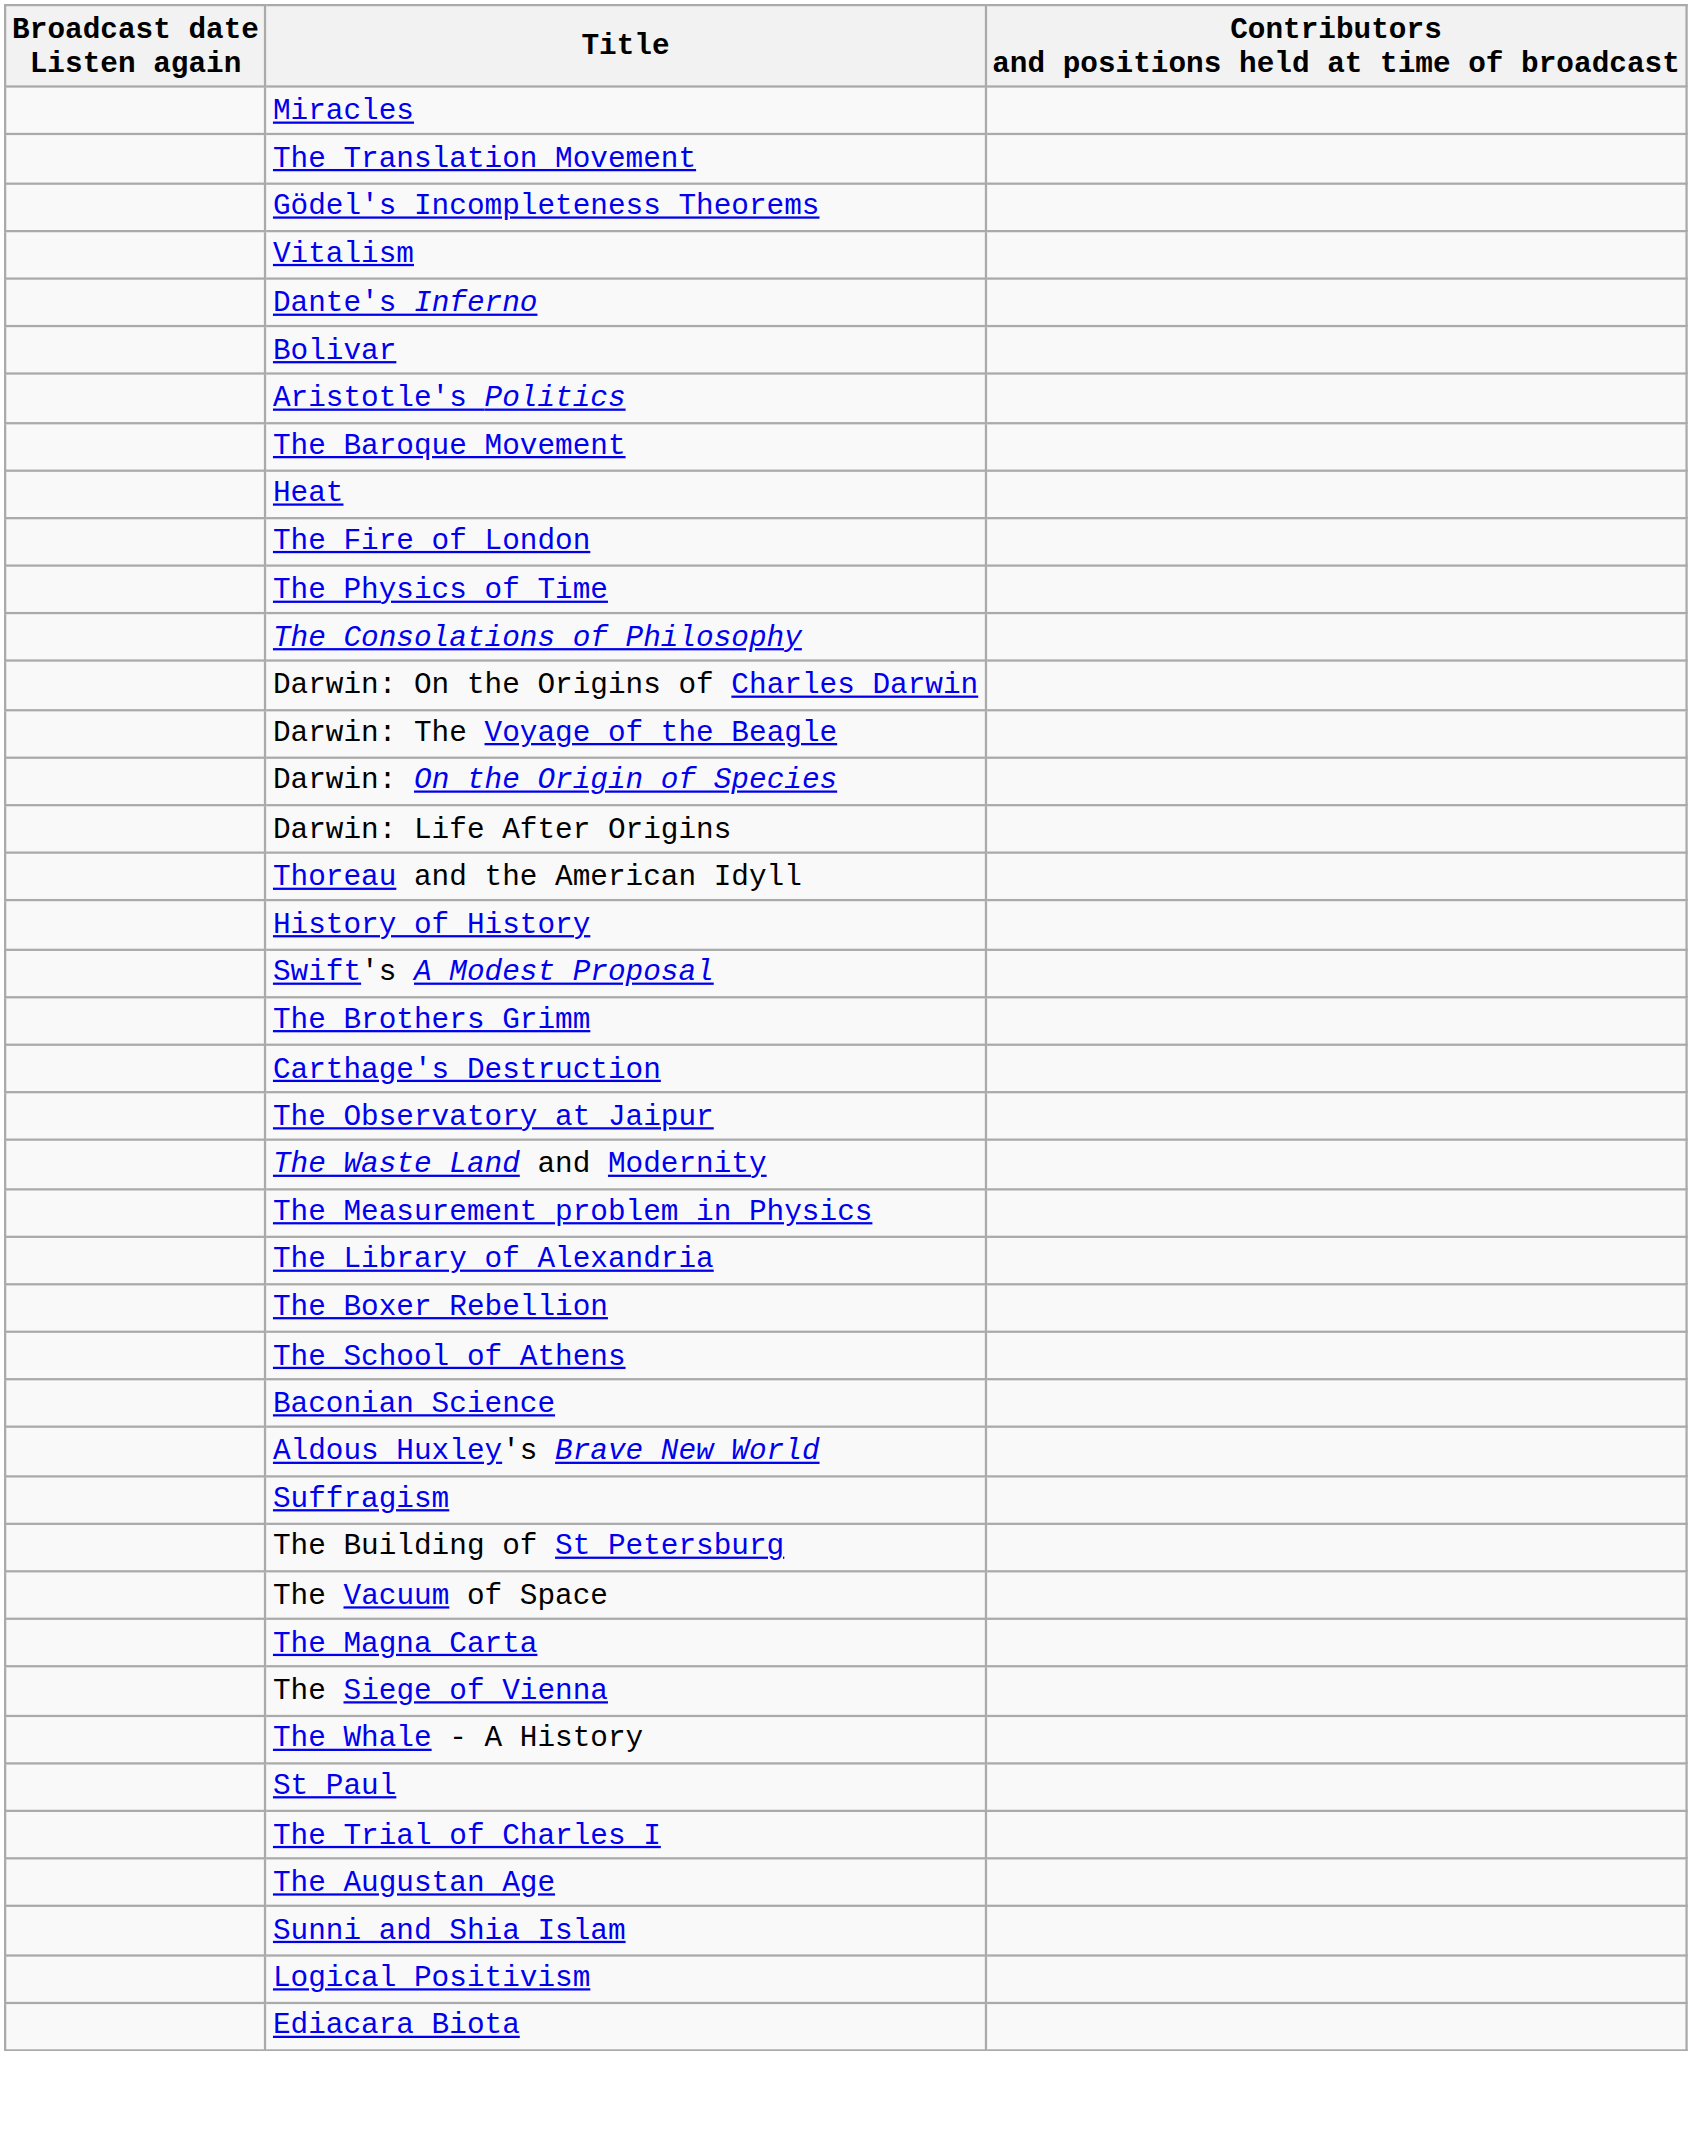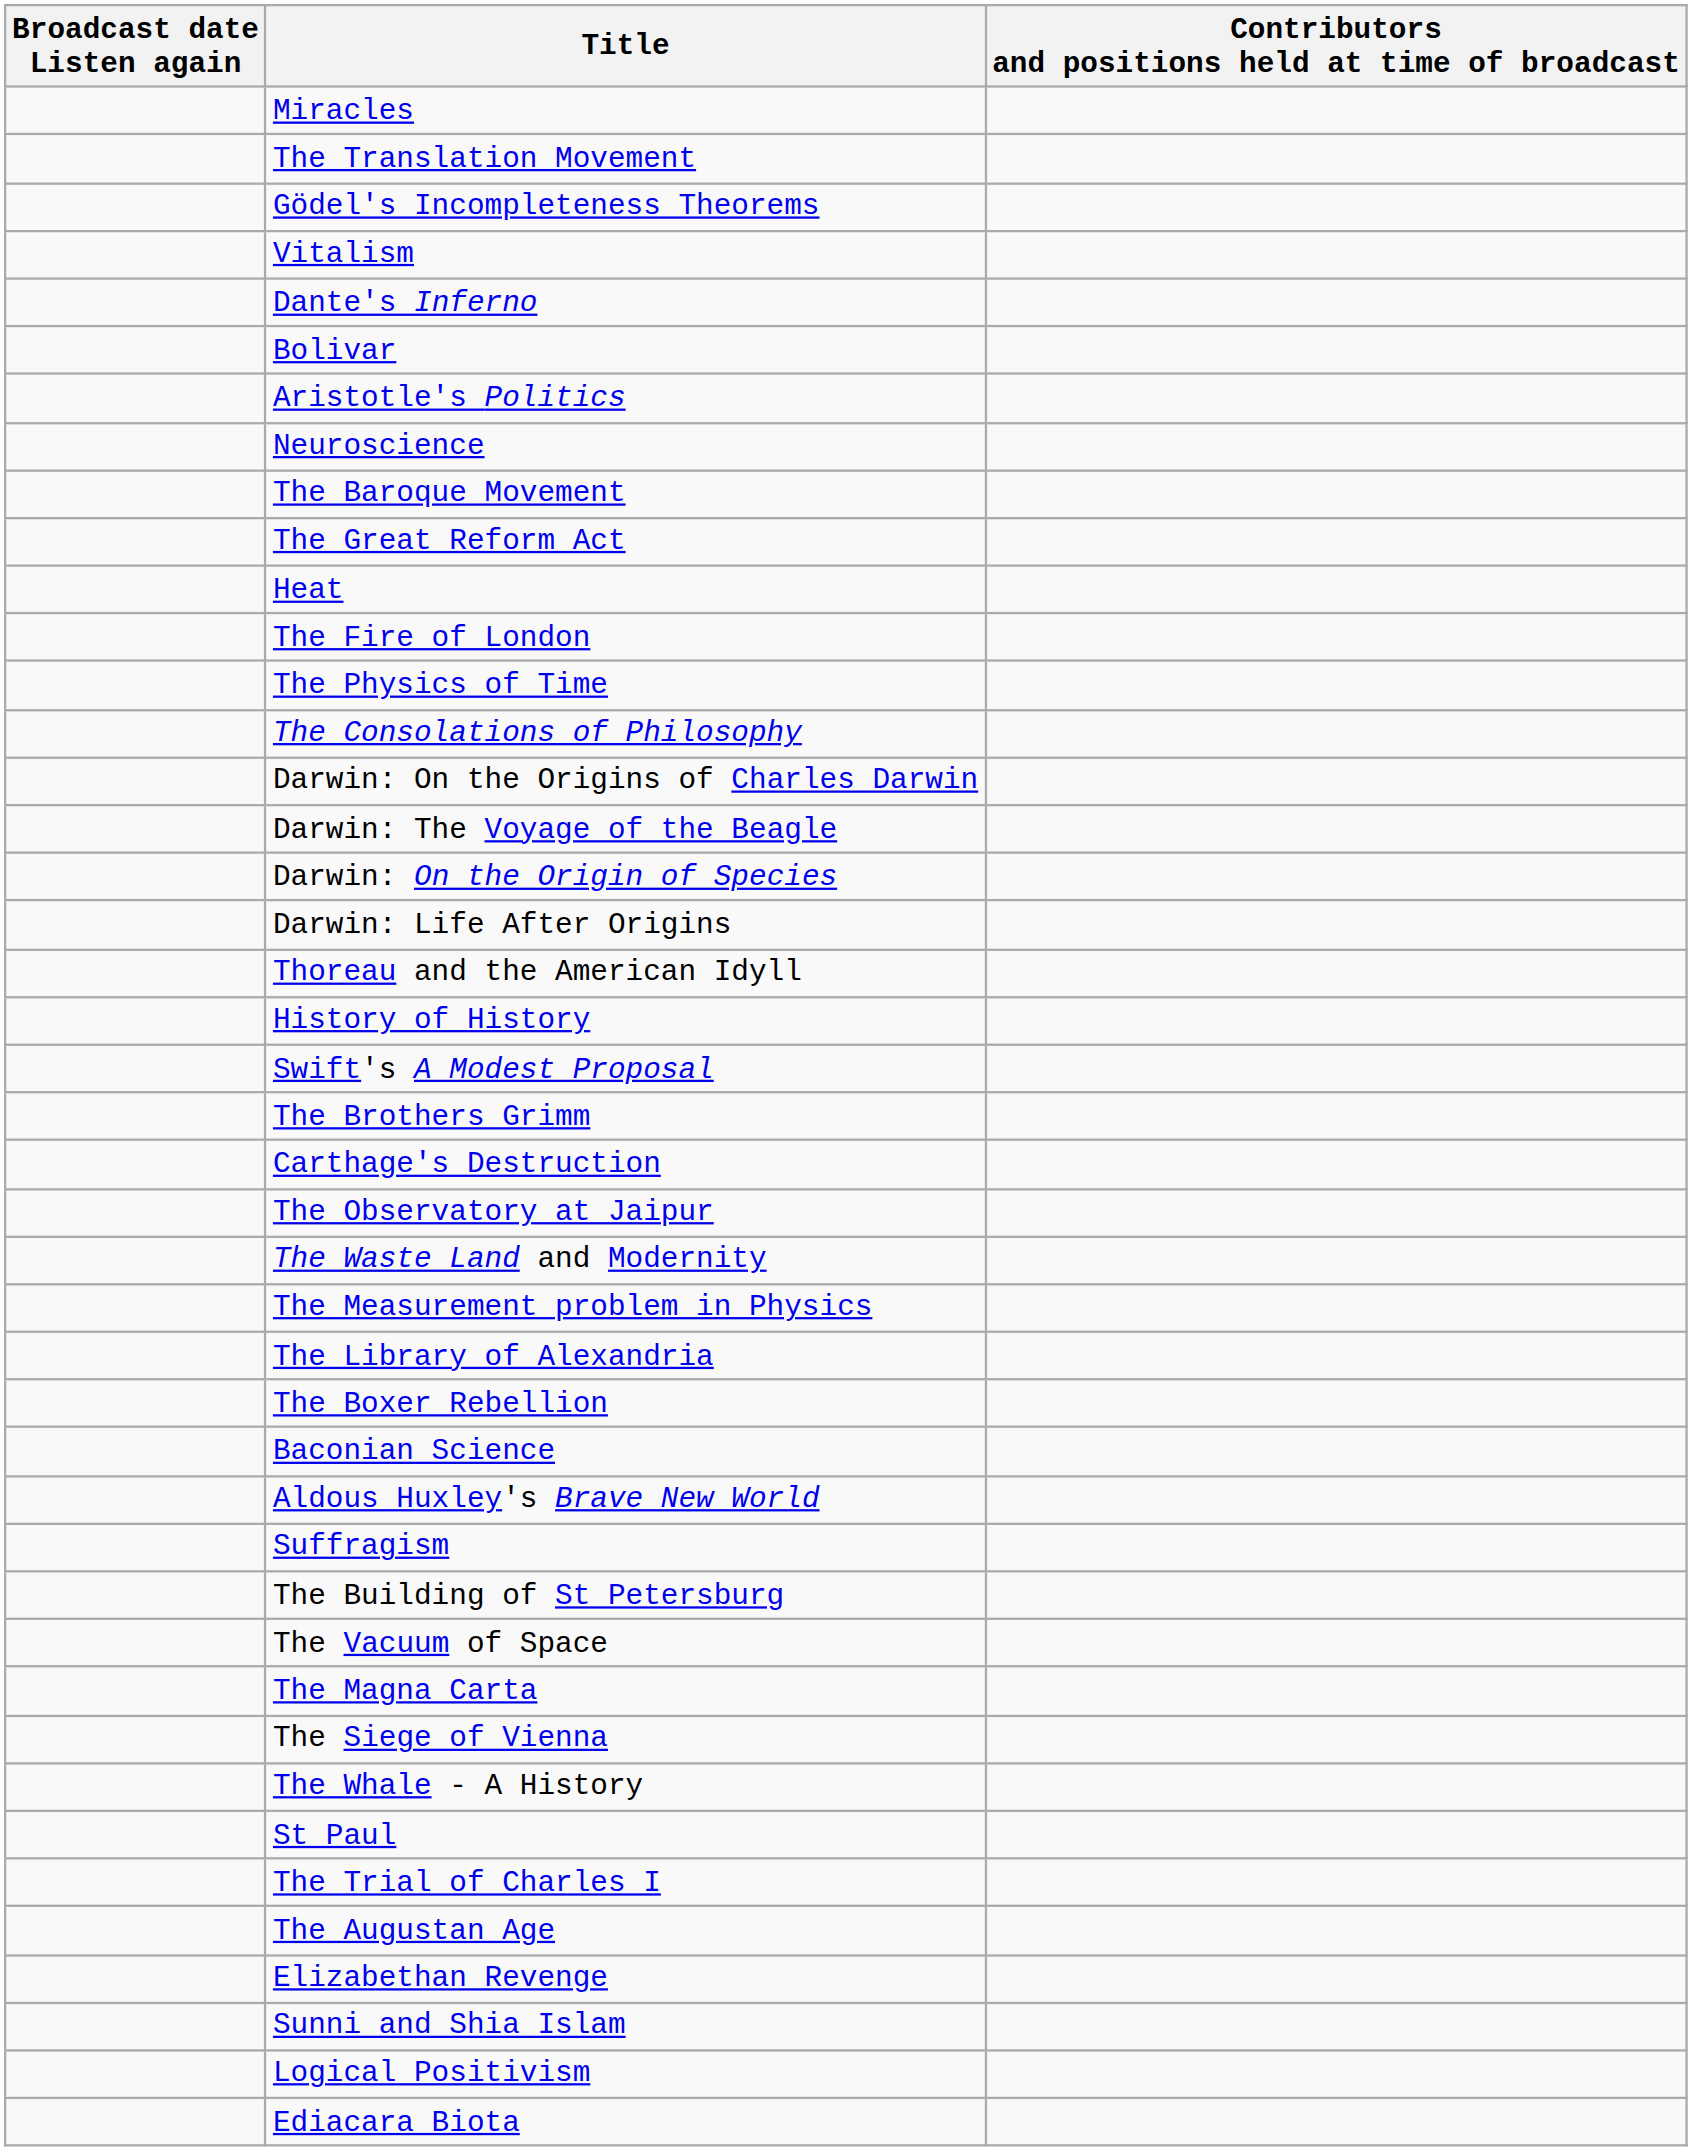 <table class="wikitable">
 <tr>
 <th>Broadcast date <br> Listen again</th>
 <th>Title</th>
 <th>Contributors <br> and positions held at time of broadcast</th>
 </tr>
 <tr>
 <td></td>
 <td><a href='#'>Miracles</a></td>
 <td></td>
 </tr>
 <tr>
 <td></td>
 <td><a href='#'>The Translation Movement</a></td>
 <td></td>
 </tr>
 <tr>
 <td></td>
 <td><a href='#'>Gödel's Incompleteness Theorems</a></td>
 <td></td>
 </tr>
 <tr>
 <td></td>
 <td><a href='#'>Vitalism</a></td>
 <td></td>
 </tr>
 <tr>
 <td></td>
 <td><a href='#'>Dante's <em>Inferno</em></a></td>
 <td></td>
 </tr>
 <tr>
 <td></td>
 <td><a href='#'>Bolivar</a></td>
 <td></td>
 </tr>
 <tr>
 <td></td>
 <td><a href='#'>Aristotle's <em>Politics</em></a></td>
 <td></td>
 </tr>
 <tr>
 <td></td>
+<td><a href='#'>Neuroscience</a></td>
+<td></td>
+</tr>
+<tr>
+<td></td>
 <td><a href='#'>The Baroque Movement</a></td>
+<td></td>
+</tr>
+<tr>
+<td></td>
+<td><a href='#'>The Great Reform Act</a></td>
 <td></td>
 </tr>
 <tr>
 <td></td>
 <td><a href='#'>Heat</a></td>
 <td></td>
 </tr>
 <tr>
 <td></td>
 <td><a href='#'>The Fire of London</a></td>
 <td></td>
 </tr>
 <tr>
 <td></td>
 <td><a href='#'>The Physics of Time</a></td>
 <td></td>
 </tr>
 <tr>
 <td></td>
 <td><a href='#'><em>The Consolations of Philosophy</em></a></td>
 <td></td>
 </tr>
 <tr>
 <td></td>
 <td>Darwin: On the Origins of <a href='#'>Charles Darwin</a></td>
 <td></td>
 </tr>
 <tr>
 <td></td>
 <td>Darwin: The <a href='#'>Voyage of the Beagle</a></td>
 <td></td>
 </tr>
 <tr>
 <td></td>
 <td>Darwin: <em><a href='#'>On the Origin of Species</a></em></td>
 <td></td>
 </tr>
 <tr>
 <td></td>
 <td>Darwin: Life After Origins</td>
 <td></td>
 </tr>
 <tr>
 <td></td>
 <td><a href='#'>Thoreau</a> and the American Idyll</td>
 <td></td>
 </tr>
 <tr>
 <td></td>
 <td><a href='#'>History of History</a></td>
 <td></td>
 </tr>
 <tr>
 <td></td>
 <td><a href='#'>Swift</a>'s <em><a href='#'>A Modest Proposal</a></em></td>
 <td></td>
 </tr>
 <tr>
 <td></td>
 <td><a href='#'>The Brothers Grimm</a></td>
 <td></td>
 </tr>
 <tr>
 <td></td>
 <td><a href='#'>Carthage's Destruction</a></td>
 <td></td>
 </tr>
 <tr>
 <td></td>
 <td><a href='#'>The Observatory at Jaipur</a></td>
 <td></td>
 </tr>
 <tr>
 <td></td>
 <td><em><a href='#'>The Waste Land</a></em> and <a href='#'>Modernity</a></td>
 <td></td>
 </tr>
 <tr>
 <td></td>
 <td><a href='#'>The Measurement problem in Physics</a></td>
 <td></td>
 </tr>
 <tr>
 <td></td>
 <td><a href='#'>The Library of Alexandria</a></td>
 <td></td>
 </tr>
 <tr>
 <td></td>
 <td><a href='#'>The Boxer Rebellion</a></td>
 <td></td>
 </tr>
 <tr>
 <td></td>
-<td><a href='#'>The School of Athens</a></td>
-<td></td>
-</tr>
-<tr>
-<td></td>
 <td><a href='#'>Baconian Science</a></td>
 <td></td>
 </tr>
 <tr>
 <td></td>
 <td><a href='#'>Aldous Huxley</a>'s <em><a href='#'>Brave New World</a></em></td>
 <td></td>
 </tr>
 <tr>
 <td></td>
 <td><a href='#'>Suffragism</a></td>
 <td></td>
 </tr>
 <tr>
 <td></td>
 <td>The Building of <a href='#'>St Petersburg</a></td>
 <td></td>
 </tr>
 <tr>
 <td></td>
 <td>The <a href='#'>Vacuum</a> of Space</td>
 <td></td>
 </tr>
 <tr>
 <td></td>
 <td><a href='#'>The Magna Carta</a></td>
 <td></td>
 </tr>
 <tr>
 <td></td>
 <td>The <a href='#'>Siege of Vienna</a></td>
 <td></td>
 </tr>
 <tr>
 <td></td>
 <td><a href='#'>The Whale</a> - A History</td>
 <td></td>
 </tr>
 <tr>
 <td></td>
 <td><a href='#'>St Paul</a></td>
 <td></td>
 </tr>
 <tr>
 <td></td>
 <td><a href='#'>The Trial of Charles I</a></td>
 <td></td>
 </tr>
 <tr>
 <td></td>
 <td><a href='#'>The Augustan Age</a></td>
 <td></td>
 </tr>
 <tr>
 <td></td>
+<td><a href='#'>Elizabethan Revenge</a></td>
+<td></td>
+</tr>
+<tr>
+<td></td>
 <td><a href='#'>Sunni and Shia Islam</a></td>
 <td></td>
 </tr>
 <tr>
 <td></td>
 <td><a href='#'>Logical Positivism</a></td>
 <td></td>
 </tr>
 <tr>
 <td></td>
 <td><a href='#'>Ediacara Biota</a></td>
 <td></td>
 </tr>
 </table>
